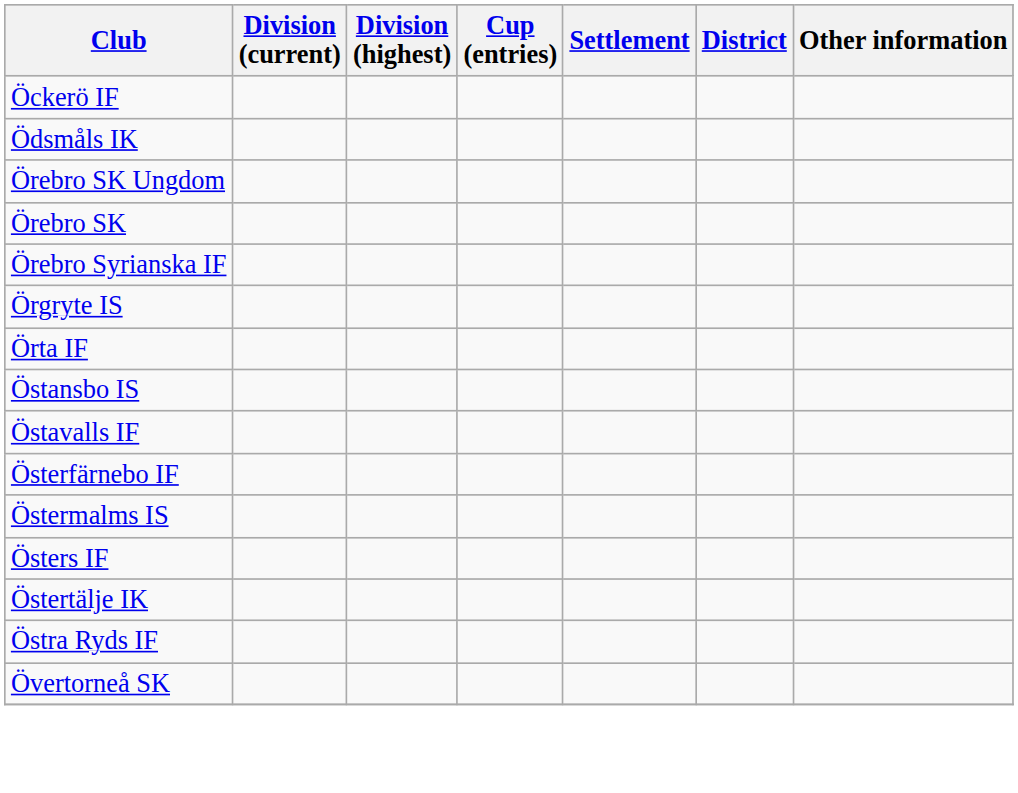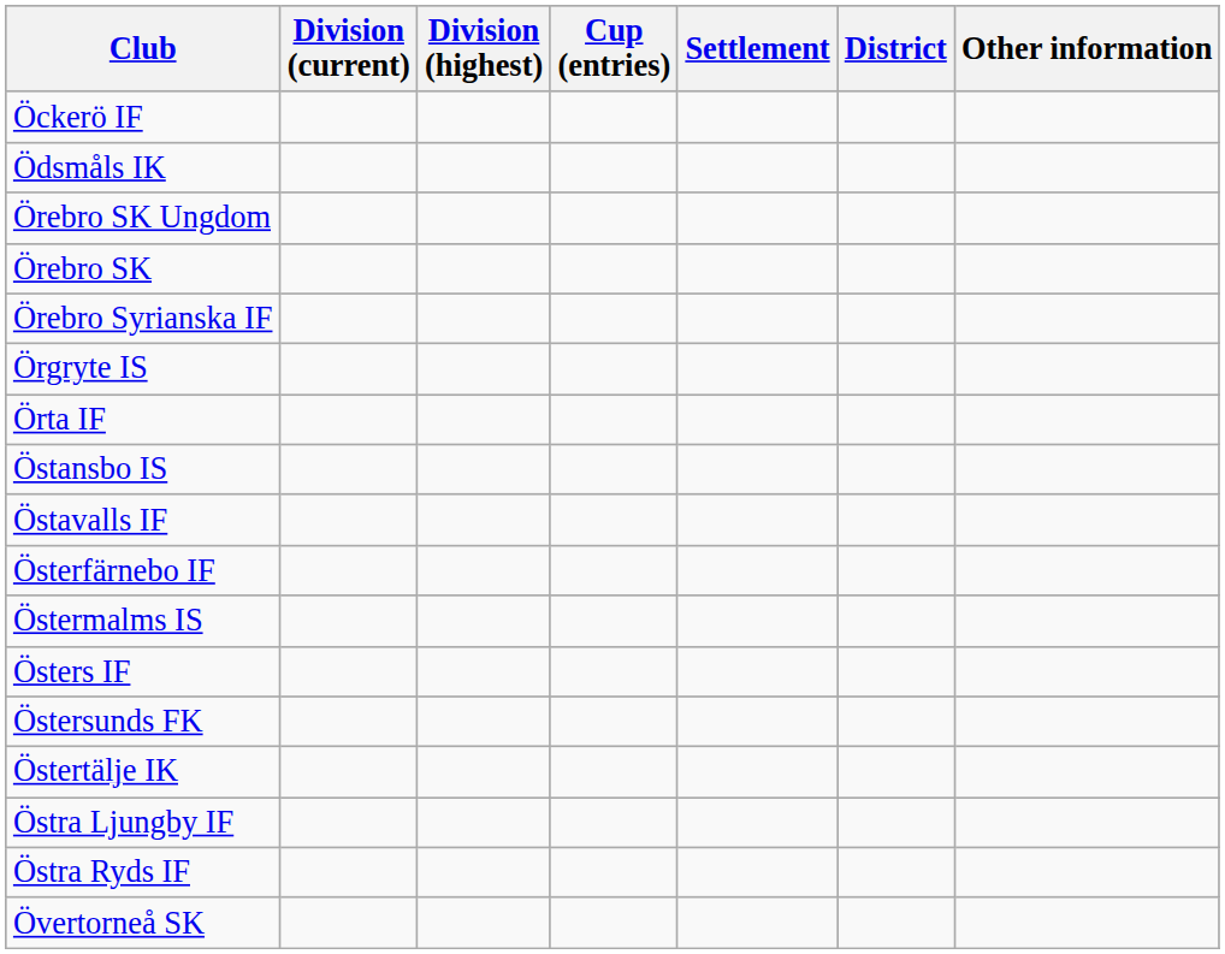 <table class="wikitable" style="text-align:left">
 <tr>
 <th style= width="180px"><a href='#'>Club</a></th>
 <th style= width="80px"><a href='#'>Division</a><br> (current)</th>
 <th style= width="80px"><a href='#'>Division</a><br> (highest)</th>
 <th style= width="60px"><a href='#'>Cup</a><br> (entries)</th>
 <th style= width="110px"><a href='#'>Settlement</a></th>
 <th style= width="110px"><a href='#'>District</a></th>
 <th style= width="230px">Other information</th>
 </tr>
 <tr>
 <td><a href='#'>Öckerö IF</a></td>
 <td></td>
 <td></td>
 <td></td>
 <td></td>
 <td></td>
 <td></td>
 </tr>
 <tr>
 <td><a href='#'>Ödsmåls IK</a></td>
 <td></td>
 <td></td>
 <td></td>
 <td></td>
 <td></td>
 <td></td>
 </tr>
 <tr>
 <td><a href='#'>Örebro SK Ungdom</a></td>
 <td></td>
 <td></td>
 <td></td>
 <td></td>
 <td></td>
 <td></td>
 </tr>
 <tr>
 <td><a href='#'>Örebro SK</a></td>
 <td></td>
 <td></td>
 <td></td>
 <td></td>
 <td></td>
 <td></td>
 </tr>
 <tr>
 <td><a href='#'>Örebro Syrianska IF</a></td>
 <td></td>
 <td></td>
 <td></td>
 <td></td>
 <td></td>
 <td></td>
 </tr>
 <tr>
 <td><a href='#'>Örgryte IS</a></td>
 <td></td>
 <td></td>
 <td></td>
 <td></td>
 <td></td>
 <td></td>
 </tr>
 <tr>
 <td><a href='#'>Örta IF</a></td>
 <td></td>
 <td></td>
 <td></td>
 <td></td>
 <td></td>
 <td></td>
 </tr>
 <tr>
 <td><a href='#'>Östansbo IS</a></td>
 <td></td>
 <td></td>
 <td></td>
 <td></td>
 <td></td>
 <td></td>
 </tr>
 <tr>
 <td><a href='#'>Östavalls IF</a></td>
 <td></td>
 <td></td>
 <td></td>
 <td></td>
 <td></td>
 <td></td>
 </tr>
 <tr>
 <td><a href='#'>Österfärnebo IF</a></td>
 <td></td>
 <td></td>
 <td></td>
 <td></td>
 <td></td>
 <td></td>
 </tr>
 <tr>
 <td><a href='#'>Östermalms IS</a></td>
 <td></td>
 <td></td>
 <td></td>
 <td></td>
 <td></td>
 <td></td>
 </tr>
 <tr>
 <td><a href='#'>Östers IF</a></td>
 <td></td>
 <td></td>
 <td></td>
 <td></td>
 <td></td>
 <td></td>
 </tr>
 <tr>
+<td><a href='#'>Östersunds FK</a></td>
+<td></td>
+<td></td>
+<td></td>
+<td></td>
+<td></td>
+<td></td>
+</tr>
+<tr>
 <td><a href='#'>Östertälje IK</a></td>
+<td></td>
+<td></td>
+<td></td>
+<td></td>
+<td></td>
+<td></td>
+</tr>
+<tr>
+<td><a href='#'>Östra Ljungby IF</a></td>
 <td></td>
 <td></td>
 <td></td>
 <td></td>
 <td></td>
 <td></td>
 </tr>
 <tr>
 <td><a href='#'>Östra Ryds IF</a></td>
 <td></td>
 <td></td>
 <td></td>
 <td></td>
 <td></td>
 <td></td>
 </tr>
 <tr>
 <td><a href='#'>Övertorneå SK</a></td>
 <td></td>
 <td></td>
 <td></td>
 <td></td>
 <td></td>
 <td></td>
 </tr>
 <tr>
 </tr>
 </table>
